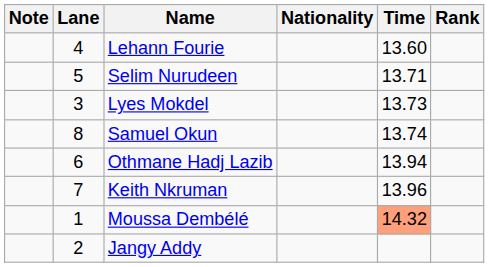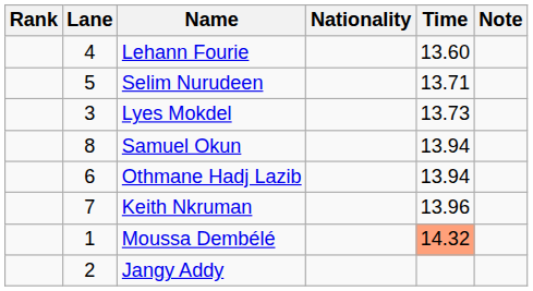 <table class="wikitable sortable" style="text-align:center">
 <tr>
-<th>Note</th>
+<th>Rank</th>
 <th>Lane</th>
 <th>Name</th>
 <th>Nationality</th>
 <th>Time</th>
-<th>Rank</th>
+<th>Note</th>
 </tr>
 <tr>
 <td></td>
 <td>4</td>
 <td align="left"><a href='#'>Lehann Fourie</a></td>
 <td align=left></td>
 <td>13.60</td>
 <td></td>
 </tr>
 <tr>
 <td></td>
 <td>5</td>
 <td align="left"><a href='#'>Selim Nurudeen</a></td>
 <td align=left></td>
 <td>13.71</td>
 <td></td>
 </tr>
 <tr>
 <td></td>
 <td>3</td>
 <td align="left"><a href='#'>Lyes Mokdel</a></td>
 <td align=left></td>
 <td>13.73</td>
 <td></td>
 </tr>
 <tr>
 <td></td>
 <td>8</td>
 <td align="left"><a href='#'>Samuel Okun</a></td>
 <td align=left></td>
-<td>13.74</td>
+<td>13.94</td>
 <td></td>
 </tr>
 <tr>
 <td></td>
 <td>6</td>
 <td align="left"><a href='#'>Othmane Hadj Lazib</a></td>
 <td align=left></td>
 <td>13.94</td>
 <td></td>
 </tr>
 <tr>
 <td></td>
 <td>7</td>
 <td align="left"><a href='#'>Keith Nkruman</a></td>
 <td align=left></td>
 <td>13.96</td>
 <td></td>
 </tr>
 <tr>
 <td></td>
 <td>1</td>
 <td align="left"><a href='#'>Moussa Dembélé</a></td>
 <td align=left></td>
 <td style="background: lightsalmon;">14.32</td>
 <td></td>
 </tr>
 <tr>
 <td></td>
 <td>2</td>
 <td align="left"><a href='#'>Jangy Addy</a></td>
 <td align=left></td>
 <td></td>
 <td></td>
 </tr>
 </table>
